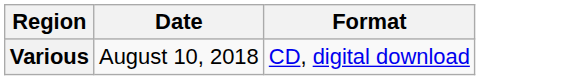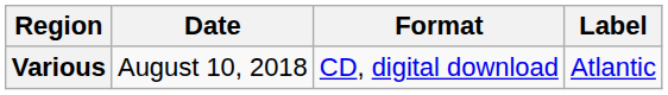 <table class="wikitable plainrowheaders">
 <tr>
 <th>Region</th>
 <th>Date</th>
 <th>Format</th>
+<th>Label</th>
 </tr>
 <tr>
 <th scope="row">Various</th>
 <td>August 10, 2018</td>
 <td><a href='#'>CD</a>, <a href='#'>digital download</a></td>
+<td><a href='#'>Atlantic</a></td>
 </tr>
 </table>
